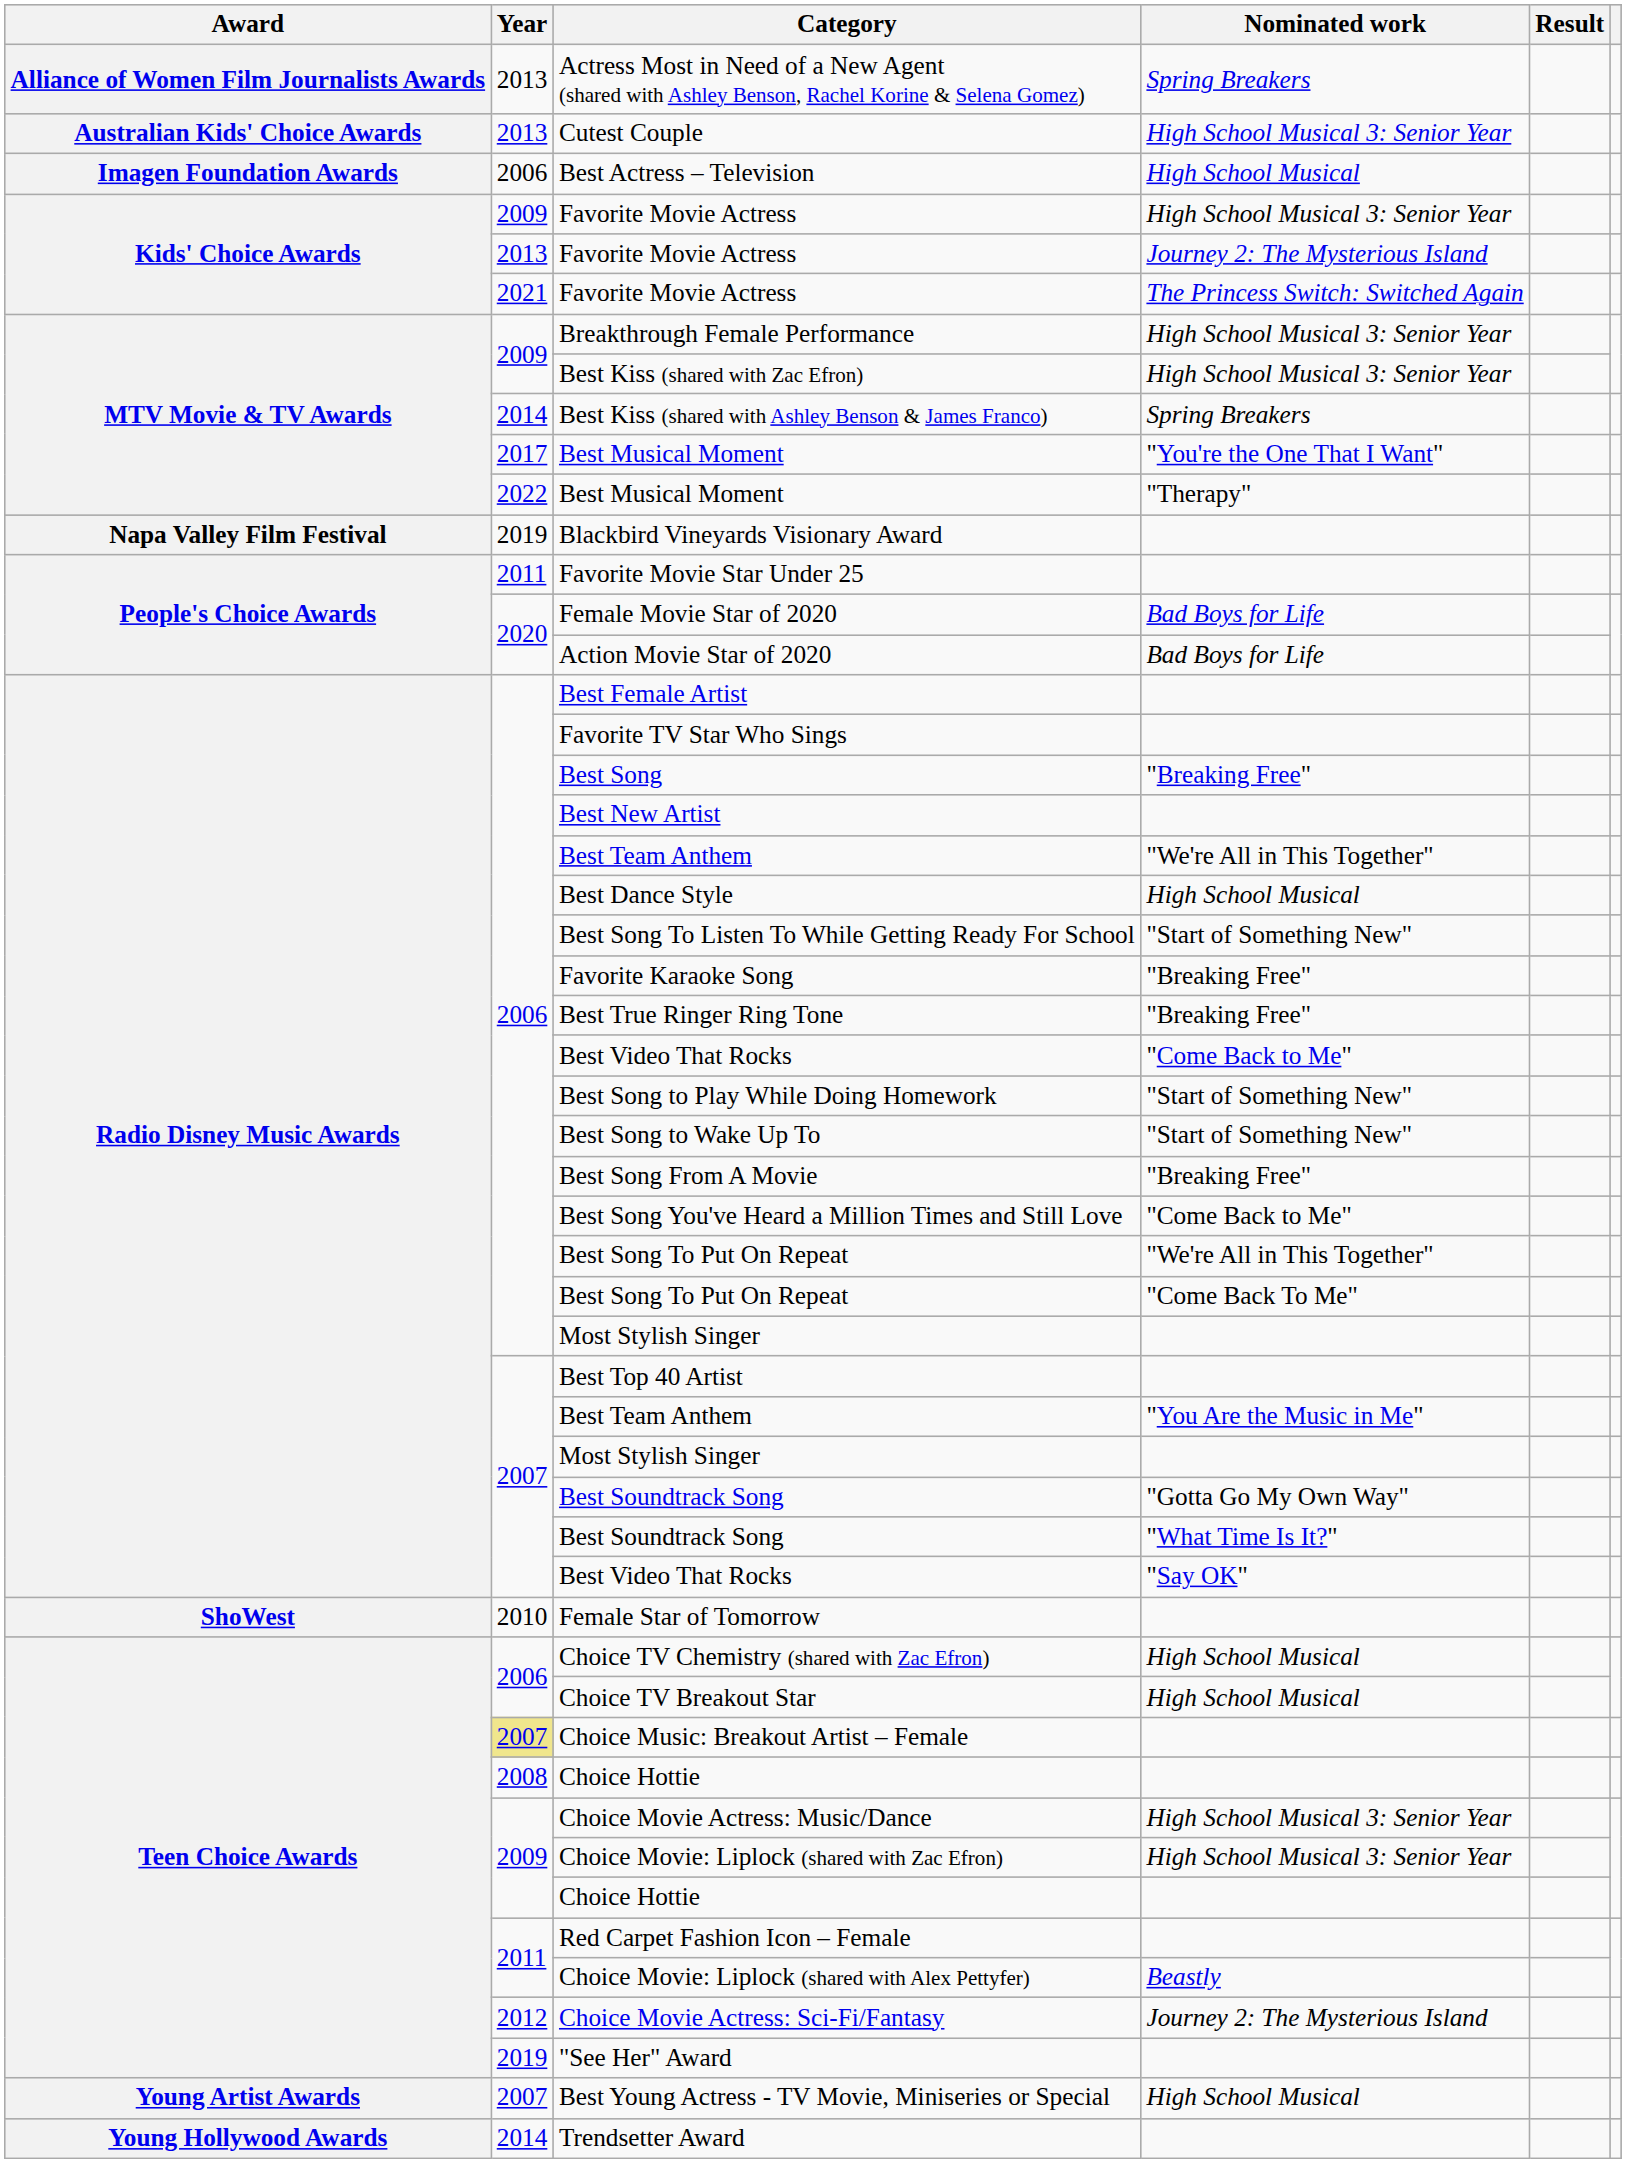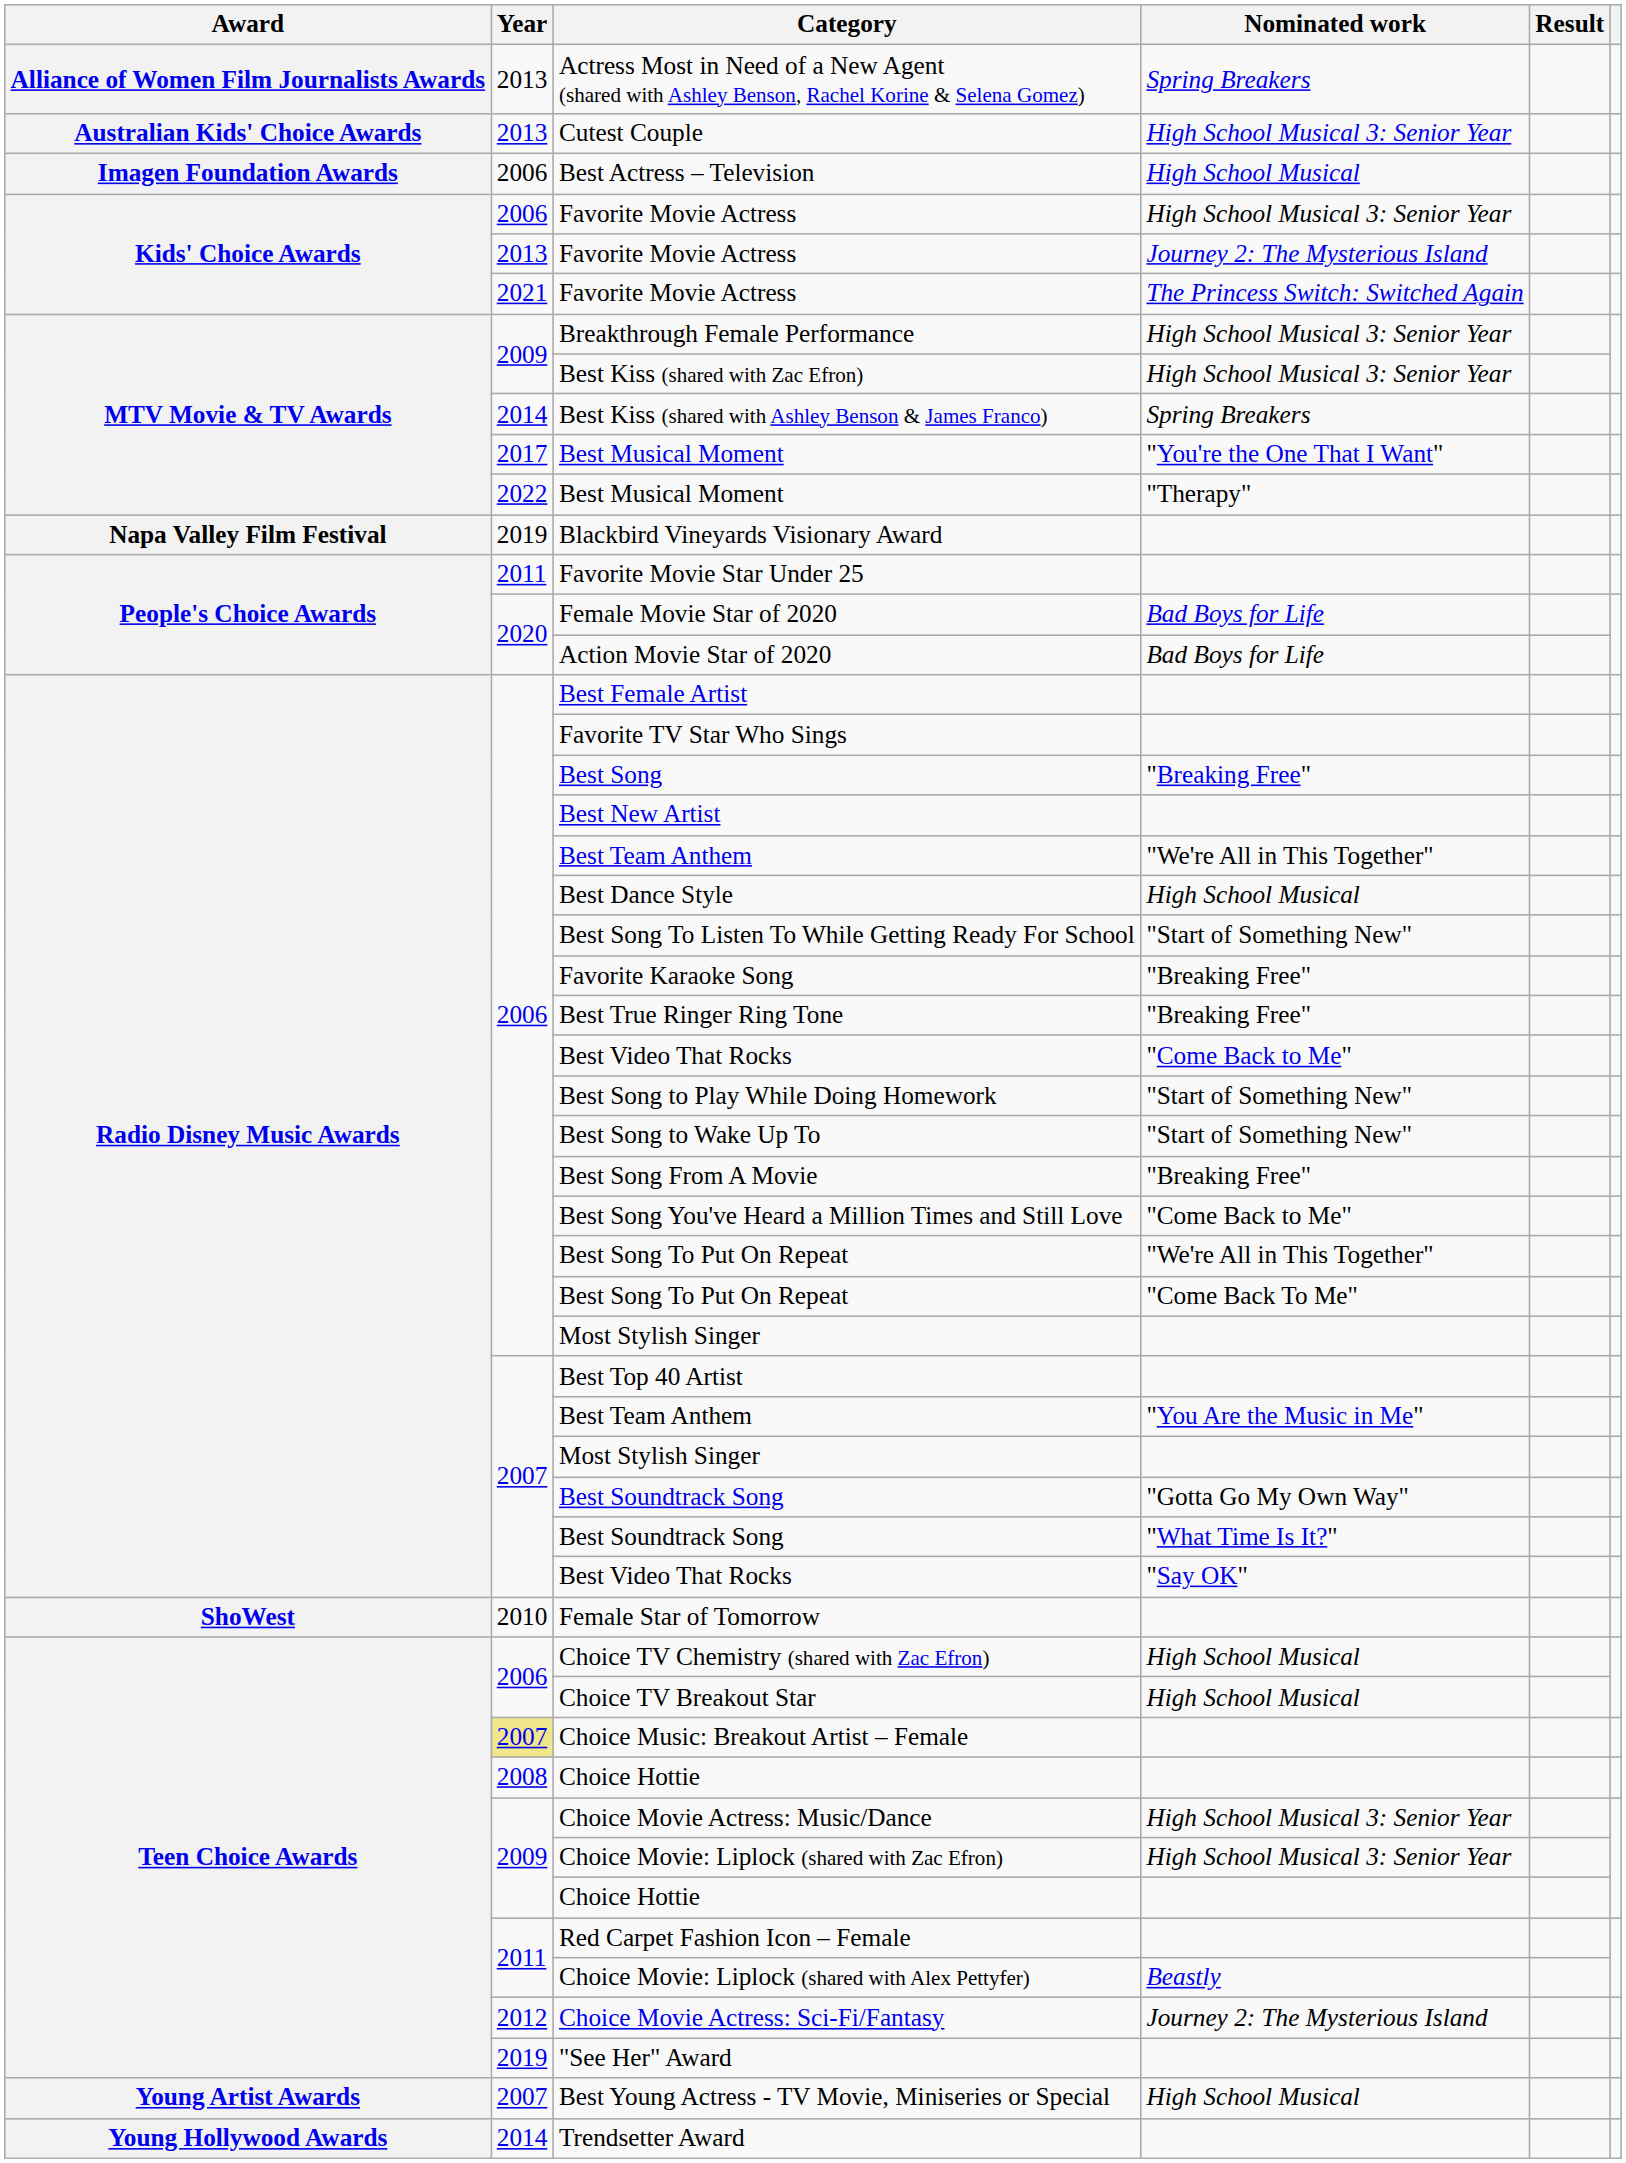 <table class="wikitable plainrowheaders sortable">
 <tr>
 <th scope="col">Award</th>
 <th scope="col">Year</th>
 <th scope="col">Category</th>
 <th scope="col">Nominated work</th>
 <th scope="col">Result</th>
 <th scope="col" class="unsortable"></th>
 </tr>
 <tr>
 <th scope="row"><a href='#'>Alliance of Women Film Journalists Awards</a></th>
 <td>2013</td>
 <td>Actress Most in Need of a New Agent <br> <small>(shared with <a href='#'>Ashley Benson</a>, <a href='#'>Rachel Korine</a> & <a href='#'>Selena Gomez</a>)</small></td>
 <td><em><a href='#'>Spring Breakers</a></em></td>
 <td></td>
 <td align="center"></td>
 </tr>
 <tr>
 <th scope="row"><a href='#'>Australian Kids' Choice Awards</a></th>
 <td><a href='#'>2013</a></td>
 <td>Cutest Couple </td>
 <td><em><a href='#'>High School Musical 3: Senior Year</a></em></td>
 <td></td>
 <td align="center"></td>
 </tr>
 <tr>
 <th scope="row"><a href='#'>Imagen Foundation Awards</a></th>
 <td>2006</td>
 <td>Best Actress – Television</td>
 <td><em><a href='#'>High School Musical</a></em></td>
 <td></td>
 <td align="center"></td>
 </tr>
 <tr>
 <th scope="row" rowspan="3"><a href='#'>Kids' Choice Awards</a></th>
-<td><a href='#'>2009</a></td>
+<td><a href='#'>2006</a></td>
 <td>Favorite Movie Actress</td>
 <td><em>High School Musical 3: Senior Year</em></td>
 <td></td>
 <td align="center"></td>
 </tr>
 <tr>
 <td><a href='#'>2013</a></td>
 <td>Favorite Movie Actress</td>
 <td><em><a href='#'>Journey 2: The Mysterious Island</a></em></td>
 <td></td>
 <td align="center"></td>
 </tr>
 <tr>
 <td><a href='#'>2021</a></td>
 <td>Favorite Movie Actress</td>
 <td><em><a href='#'>The Princess Switch: Switched Again</a></em></td>
 <td></td>
 <td align="center"></td>
 </tr>
 <tr>
 <th rowspan="5" scope="row"><a href='#'>MTV Movie & TV Awards</a></th>
 <td rowspan="2"><a href='#'>2009</a></td>
 <td>Breakthrough Female Performance</td>
 <td><em>High School Musical 3: Senior Year</em></td>
 <td></td>
 <td align="center" rowspan="2"></td>
 </tr>
 <tr>
 <td>Best Kiss <small>(shared with Zac Efron)</small></td>
 <td><em>High School Musical 3: Senior Year</em></td>
 <td></td>
 </tr>
 <tr>
 <td><a href='#'>2014</a></td>
 <td>Best Kiss <small>(shared with <a href='#'>Ashley Benson</a> & <a href='#'>James Franco</a>)</small></td>
 <td><em>Spring Breakers</em></td>
 <td></td>
 <td align="center"></td>
 </tr>
 <tr>
 <td><a href='#'>2017</a></td>
 <td><a href='#'>Best Musical Moment</a> </td>
 <td>"<a href='#'>You're the One That I Want</a>"</td>
 <td></td>
 <td align="center"></td>
 </tr>
 <tr>
 <td><a href='#'>2022</a></td>
 <td>Best Musical Moment </td>
 <td>"Therapy"</td>
 <td></td>
 <td align="center"></td>
 </tr>
 <tr>
 <th scope="row">Napa Valley Film Festival</th>
 <td>2019</td>
 <td>Blackbird Vineyards Visionary Award</td>
 <td></td>
 <td></td>
 <td align="center"></td>
 </tr>
 <tr>
 <th scope="row" rowspan="3"><a href='#'>People's Choice Awards</a></th>
 <td><a href='#'>2011</a></td>
 <td>Favorite Movie Star Under 25</td>
 <td></td>
 <td></td>
 <td align="center"></td>
 </tr>
 <tr>
 <td rowspan="2"><a href='#'>2020</a></td>
 <td>Female Movie Star of 2020</td>
 <td><em><a href='#'>Bad Boys for Life</a></em></td>
 <td></td>
 <td align="center" rowspan="2"></td>
 </tr>
 <tr>
 <td>Action Movie Star of 2020</td>
 <td><em>Bad Boys for Life</em></td>
 <td></td>
 </tr>
 <tr>
 <th scope="row" rowspan="23"><a href='#'>Radio Disney Music Awards</a></th>
 <td rowspan="17"><a href='#'>2006</a></td>
 <td><a href='#'>Best Female Artist</a></td>
 <td></td>
 <td></td>
 <td></td>
 </tr>
 <tr>
 <td>Favorite TV Star Who Sings</td>
 <td></td>
 <td></td>
 <td></td>
 </tr>
 <tr>
 <td><a href='#'>Best Song</a> </td>
 <td>"<a href='#'>Breaking Free</a>"</td>
 <td></td>
 <td></td>
 </tr>
 <tr>
 <td><a href='#'>Best New Artist</a></td>
 <td></td>
 <td></td>
 <td></td>
 </tr>
 <tr>
 <td><a href='#'>Best Team Anthem</a> </td>
 <td>"We're All in This Together"</td>
 <td></td>
 <td></td>
 </tr>
 <tr>
 <td>Best Dance Style </td>
 <td><em>High School Musical</em></td>
 <td></td>
 <td></td>
 </tr>
 <tr>
 <td>Best Song To Listen To While Getting Ready For School </td>
 <td>"Start of Something New"</td>
 <td></td>
 <td></td>
 </tr>
 <tr>
 <td>Favorite Karaoke Song </td>
 <td>"Breaking Free"</td>
 <td></td>
 <td></td>
 </tr>
 <tr>
 <td>Best True Ringer Ring Tone </td>
 <td>"Breaking Free"</td>
 <td></td>
 <td></td>
 </tr>
 <tr>
 <td>Best Video That Rocks</td>
 <td>"<a href='#'>Come Back to Me</a>"</td>
 <td></td>
 <td></td>
 </tr>
 <tr>
 <td>Best Song to Play While Doing Homework </td>
 <td>"Start of Something New"</td>
 <td></td>
 <td></td>
 </tr>
 <tr>
 <td>Best Song to Wake Up To </td>
 <td>"Start of Something New"</td>
 <td></td>
 <td></td>
 </tr>
 <tr>
 <td>Best Song From A Movie </td>
 <td>"Breaking Free"</td>
 <td></td>
 <td></td>
 </tr>
 <tr>
 <td>Best Song You've Heard a Million Times and Still Love</td>
 <td>"Come Back to Me"</td>
 <td></td>
 <td></td>
 </tr>
 <tr>
 <td>Best Song To Put On Repeat </td>
 <td>"We're All in This Together"</td>
 <td></td>
 <td></td>
 </tr>
 <tr>
 <td>Best Song To Put On Repeat</td>
 <td>"Come Back To Me"</td>
 <td></td>
 <td></td>
 </tr>
 <tr>
 <td>Most Stylish Singer</td>
 <td></td>
 <td></td>
 <td></td>
 </tr>
 <tr>
 <td rowspan="6"><a href='#'>2007</a></td>
 <td>Best Top 40 Artist</td>
 <td></td>
 <td></td>
 <td></td>
 </tr>
 <tr>
 <td>Best Team Anthem </td>
 <td>"<a href='#'>You Are the Music in Me</a>"</td>
 <td></td>
 <td></td>
 </tr>
 <tr>
 <td>Most Stylish Singer</td>
 <td></td>
 <td></td>
 <td></td>
 </tr>
 <tr>
 <td><a href='#'>Best Soundtrack Song</a> </td>
 <td>"Gotta Go My Own Way"</td>
 <td></td>
 <td></td>
 </tr>
 <tr>
 <td>Best Soundtrack Song </td>
 <td>"<a href='#'>What Time Is It?</a>"</td>
 <td></td>
 <td></td>
 </tr>
 <tr>
 <td>Best Video That Rocks</td>
 <td>"<a href='#'>Say OK</a>"</td>
 <td></td>
 <td></td>
 </tr>
 <tr>
 <th scope="row"><a href='#'>ShoWest</a></th>
 <td>2010</td>
 <td>Female Star of Tomorrow</td>
 <td></td>
 <td></td>
 <td align="center"></td>
 </tr>
 <tr>
 <th scope="row" rowspan="11"><a href='#'>Teen Choice Awards</a></th>
 <td rowspan="2"><a href='#'>2006</a></td>
 <td>Choice TV Chemistry <small>(shared with <a href='#'>Zac Efron</a>)</small></td>
 <td><em>High School Musical</em></td>
 <td></td>
 <td align="center" rowspan="2"></td>
 </tr>
 <tr>
 <td>Choice TV Breakout Star</td>
 <td><em>High School Musical</em></td>
 <td></td>
 </tr>
 <tr>
 <td style="background: khaki;"><a href='#'>2007</a></td>
 <td>Choice Music: Breakout Artist – Female</td>
 <td></td>
 <td></td>
 <td align="center"></td>
 </tr>
 <tr>
 <td><a href='#'>2008</a></td>
 <td>Choice Hottie</td>
 <td></td>
 <td></td>
 <td align="center"></td>
 </tr>
 <tr>
 <td rowspan="3"><a href='#'>2009</a></td>
 <td>Choice Movie Actress: Music/Dance</td>
 <td><em>High School Musical 3: Senior Year</em></td>
 <td></td>
 <td align="center" rowspan="3"></td>
 </tr>
 <tr>
 <td>Choice Movie: Liplock <small>(shared with Zac Efron)</small></td>
 <td><em>High School Musical 3: Senior Year</em></td>
 <td></td>
 </tr>
 <tr>
 <td>Choice Hottie</td>
 <td></td>
 <td></td>
 </tr>
 <tr>
 <td rowspan="2"><a href='#'>2011</a></td>
 <td>Red Carpet Fashion Icon – Female</td>
 <td></td>
 <td></td>
 <td align="center" rowspan="2"></td>
 </tr>
 <tr>
 <td>Choice Movie: Liplock <small>(shared with Alex Pettyfer)</small></td>
 <td><em><a href='#'>Beastly</a></em></td>
 <td></td>
 </tr>
 <tr>
 <td><a href='#'>2012</a></td>
 <td><a href='#'>Choice Movie Actress: Sci-Fi/Fantasy</a></td>
 <td><em>Journey 2: The Mysterious Island</em></td>
 <td></td>
 <td align="center"></td>
 </tr>
 <tr>
 <td><a href='#'>2019</a></td>
 <td>"See Her" Award</td>
 <td></td>
 <td></td>
 <td align="center"></td>
 </tr>
 <tr>
 <th scope="row"><a href='#'>Young Artist Awards</a></th>
 <td><a href='#'>2007</a></td>
 <td>Best Young Actress - TV Movie, Miniseries or Special</td>
 <td><em>High School Musical</em></td>
 <td></td>
 <td align="center"></td>
 </tr>
 <tr>
 <th scope="row"><a href='#'>Young Hollywood Awards</a></th>
 <td><a href='#'>2014</a></td>
 <td>Trendsetter Award</td>
 <td></td>
 <td></td>
 <td align="center"></td>
 </tr>
 </table>
